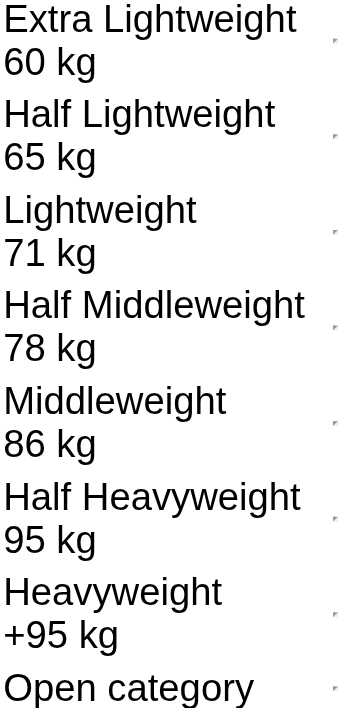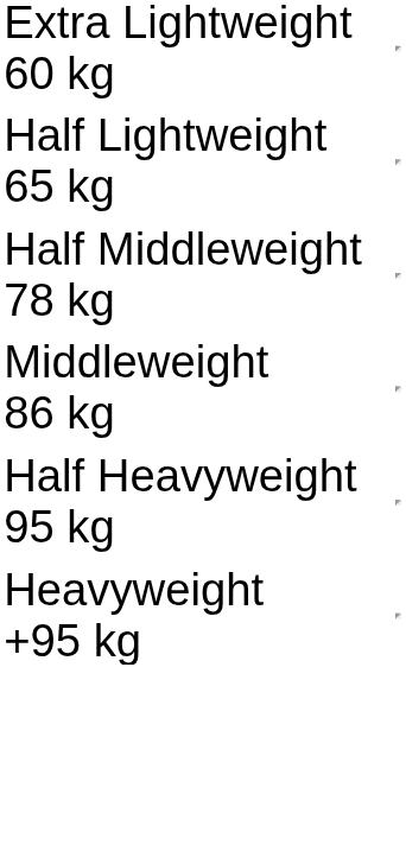 <table>
 <tr>
 <td>Extra Lightweight<br>60 kg</td>
 <td></td>
 <td></td>
 <td><hr></td>
 </tr>
 <tr>
 <td>Half Lightweight<br>65 kg</td>
-<td></td>
-<td></td>
-<td><hr></td>
-</tr>
-<tr>
-<td>Lightweight<br>71 kg</td>
 <td></td>
 <td></td>
 <td><hr></td>
 </tr>
 <tr>
 <td>Half Middleweight<br>78 kg</td>
 <td></td>
 <td></td>
 <td><hr></td>
 </tr>
 <tr>
 <td>Middleweight<br>86 kg</td>
 <td></td>
 <td></td>
 <td><hr></td>
 </tr>
 <tr>
 <td>Half Heavyweight<br>95 kg</td>
 <td></td>
 <td></td>
 <td><hr></td>
 </tr>
 <tr>
 <td>Heavyweight<br>+95 kg</td>
 <td></td>
 <td></td>
 <td><hr></td>
 </tr>
-<tr>
-<td>Open category</td>
-<td></td>
-<td></td>
-<td><hr></td>
-</tr>
 </table>
